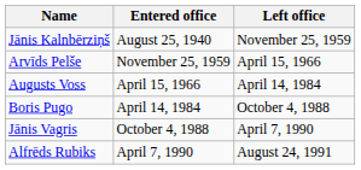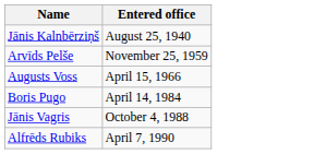 <table class="wikitable">
 <tr>
 <th>Name</th>
 <th>Entered office</th>
-<th>Left office</th>
 </tr>
 <tr>
 <td><a href='#'>Jānis Kalnbērziņš</a></td>
 <td>August 25, 1940</td>
-<td>November 25, 1959</td>
 </tr>
 <tr>
 <td><a href='#'>Arvīds Pelše</a></td>
 <td>November 25, 1959</td>
-<td>April 15, 1966</td>
 </tr>
 <tr>
 <td><a href='#'>Augusts Voss</a></td>
 <td>April 15, 1966</td>
-<td>April 14, 1984</td>
 </tr>
 <tr>
 <td><a href='#'>Boris Pugo</a></td>
 <td>April 14, 1984</td>
-<td>October 4, 1988</td>
 </tr>
 <tr>
 <td><a href='#'>Jānis Vagris</a></td>
 <td>October 4, 1988</td>
-<td>April 7, 1990</td>
 </tr>
 <tr>
 <td><a href='#'>Alfrēds Rubiks</a></td>
 <td>April 7, 1990</td>
-<td>August 24, 1991</td>
 </tr>
 </table>
